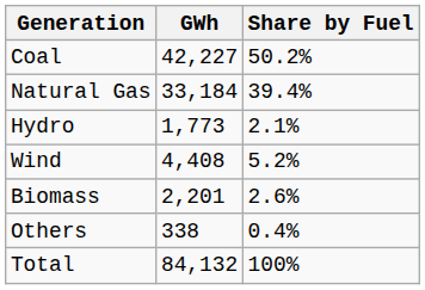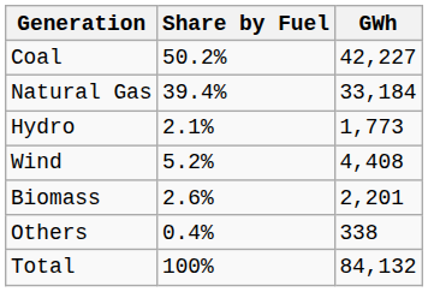 <table class="wikitable">
 <tr>
 <th>Generation</th>
+<th>Share by Fuel</th>
 <th>GWh</th>
-<th>Share by Fuel</th>
 </tr>
 <tr>
 <td>Coal</td>
+<td>50.2%</td>
 <td>42,227</td>
-<td>50.2%</td>
 </tr>
 <tr>
 <td>Natural Gas</td>
+<td>39.4%</td>
 <td>33,184</td>
-<td>39.4%</td>
 </tr>
 <tr>
 <td>Hydro</td>
+<td>2.1%</td>
 <td>1,773</td>
-<td>2.1%</td>
 </tr>
 <tr>
 <td>Wind</td>
+<td>5.2%</td>
 <td>4,408</td>
-<td>5.2%</td>
 </tr>
 <tr>
 <td>Biomass</td>
+<td>2.6%</td>
 <td>2,201</td>
-<td>2.6%</td>
 </tr>
 <tr>
 <td>Others</td>
+<td>0.4%</td>
 <td>338</td>
-<td>0.4%</td>
 </tr>
 <tr>
 <td>Total</td>
+<td>100%</td>
 <td>84,132</td>
-<td>100%</td>
 </tr>
 </table>
